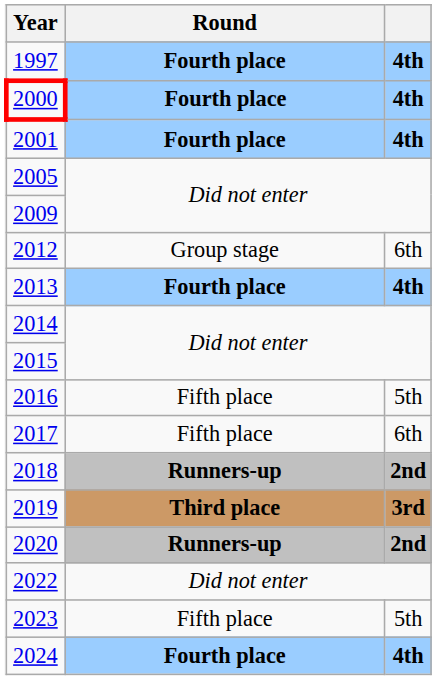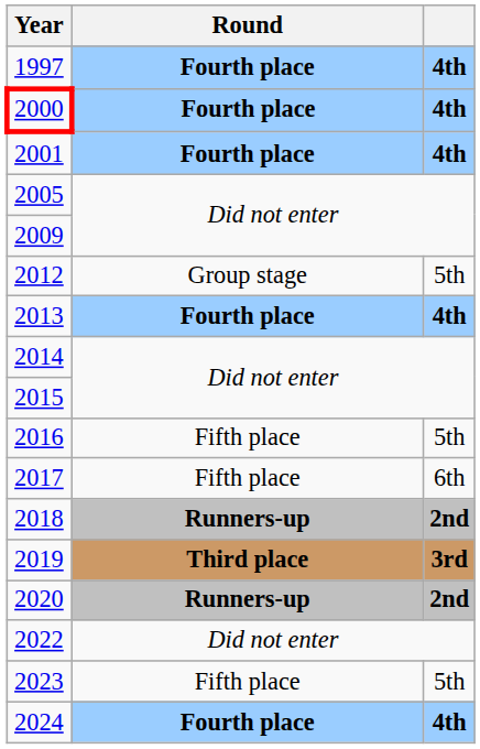 <table class="wikitable" style="text-align: center; font-size:90%">
 <tr>
 <th>Year</th>
 <th style="width:200px">Round</th>
 <th></th>
 </tr>
 <tr>
 <td><a href='#'>1997</a></td>
 <td bgcolor="9acdff"><strong>Fourth place</strong></td>
 <td bgcolor="9acdff"><strong>4th</strong></td>
 </tr>
 <tr>
 <td style="border: 3px solid red"><a href='#'>2000</a></td>
 <td bgcolor="9acdff"><strong>Fourth place</strong></td>
 <td bgcolor="9acdff"><strong>4th</strong></td>
 </tr>
 <tr>
 <td><a href='#'>2001</a></td>
 <td bgcolor="9acdff"><strong>Fourth place</strong></td>
 <td bgcolor="9acdff"><strong>4th</strong></td>
 </tr>
 <tr>
 <td><a href='#'>2005</a></td>
 <td colspan="2" rowspan="2"><em>Did not enter</em></td>
 </tr>
 <tr>
 <td><a href='#'>2009</a></td>
 </tr>
 <tr>
 <td><a href='#'>2012</a></td>
 <td>Group stage</td>
-<td>6th</td>
+<td>5th</td>
 </tr>
 <tr>
 <td><a href='#'>2013</a></td>
 <td bgcolor="9acdff"><strong>Fourth place</strong></td>
 <td bgcolor="9acdff"><strong>4th</strong></td>
 </tr>
 <tr>
 <td><a href='#'>2014</a></td>
 <td colspan="2" rowspan="2"><em>Did not enter</em></td>
 </tr>
 <tr>
 <td><a href='#'>2015</a></td>
 </tr>
 <tr>
 <td><a href='#'>2016</a></td>
 <td>Fifth place</td>
 <td>5th</td>
 </tr>
 <tr>
 <td><a href='#'>2017</a></td>
 <td>Fifth place</td>
 <td>6th</td>
 </tr>
 <tr>
 <td><a href='#'>2018</a></td>
 <td bgcolor=Silver><strong>Runners-up</strong></td>
 <td bgcolor=Silver><strong>2nd</strong></td>
 </tr>
 <tr>
 <td><a href='#'>2019</a></td>
 <td bgcolor="cc9966"><strong>Third place</strong></td>
 <td bgcolor="cc9966"><strong>3rd</strong></td>
 </tr>
 <tr>
 <td><a href='#'>2020</a></td>
 <td bgcolor=Silver><strong>Runners-up</strong></td>
 <td bgcolor=Silver><strong>2nd</strong></td>
 </tr>
 <tr>
 <td><a href='#'>2022</a></td>
 <td colspan="2"><em>Did not enter</em></td>
 </tr>
 <tr>
 <td><a href='#'>2023</a></td>
 <td>Fifth place</td>
 <td>5th</td>
 </tr>
 <tr>
 <td><a href='#'>2024</a></td>
 <td bgcolor="9acdff"><strong>Fourth place</strong></td>
 <td bgcolor="9acdff"><strong>4th</strong></td>
 </tr>
 </table>
